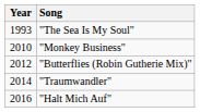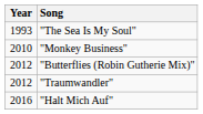 <table class="wikitable">
 <tr>
 <th style="vertical-align:top; text-align:center; width:40px;">Year</th>
 <th style="text-align:left; vertical-align:top;">Song</th>
 </tr>
 <tr style="vertical-align:top;">
 <td style="text-align:center; ">1993</td>
 <td style="text-align:left; ">"The Sea Is My Soul"</td>
 </tr>
 <tr style="vertical-align:top;">
 <td style="text-align:center; ">2010</td>
 <td style="text-align:left; ">"Monkey Business"</td>
 </tr>
 <tr style="vertical-align:top;">
 <td style="text-align:center; ">2012</td>
 <td style="text-align:left; ">"Butterflies (Robin Gutherie Mix)"</td>
 </tr>
 <tr style="vertical-align:top;">
-<td style="text-align:center; ">2014</td>
+<td style="text-align:center; ">2012</td>
 <td style="text-align:left; ">"Traumwandler"</td>
 </tr>
 <tr style="vertical-align:top;">
 <td style="text-align:center; ">2016</td>
 <td style="text-align:left; ">"Halt Mich Auf"</td>
 </tr>
 </table>
